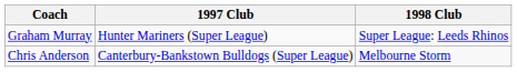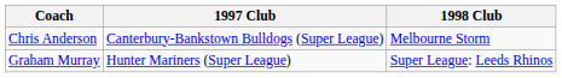 <table class="wikitable sortable">
 <tr>
 <th>Coach</th>
 <th>1997 Club</th>
 <th>1998 Club</th>
 </tr>
 <tr>
+<td><a href='#'>Chris Anderson</a></td>
+<td> <a href='#'>Canterbury-Bankstown Bulldogs</a> (<a href='#'>Super League</a>)</td>
+<td> <a href='#'>Melbourne Storm</a></td>
+</tr>
+<tr>
 <td data-sort-value="Murray, Graham"><a href='#'>Graham Murray</a></td>
 <td> <a href='#'>Hunter Mariners</a> (<a href='#'>Super League</a>)</td>
 <td> <a href='#'>Super League</a>: <a href='#'>Leeds Rhinos</a></td>
 </tr>
-<tr>
-<td><a href='#'>Chris Anderson</a></td>
-<td> <a href='#'>Canterbury-Bankstown Bulldogs</a> (<a href='#'>Super League</a>)</td>
-<td> <a href='#'>Melbourne Storm</a></td>
-</tr>
 </table>
